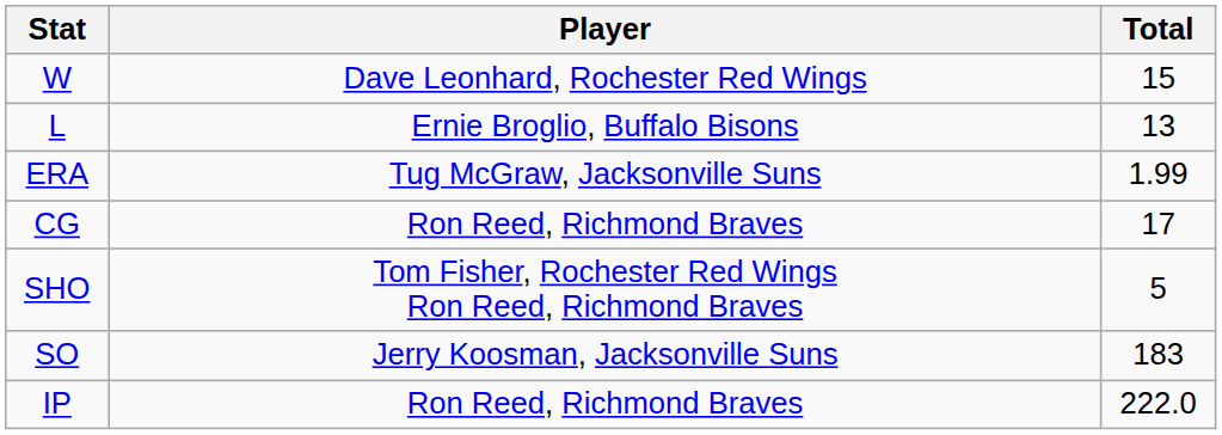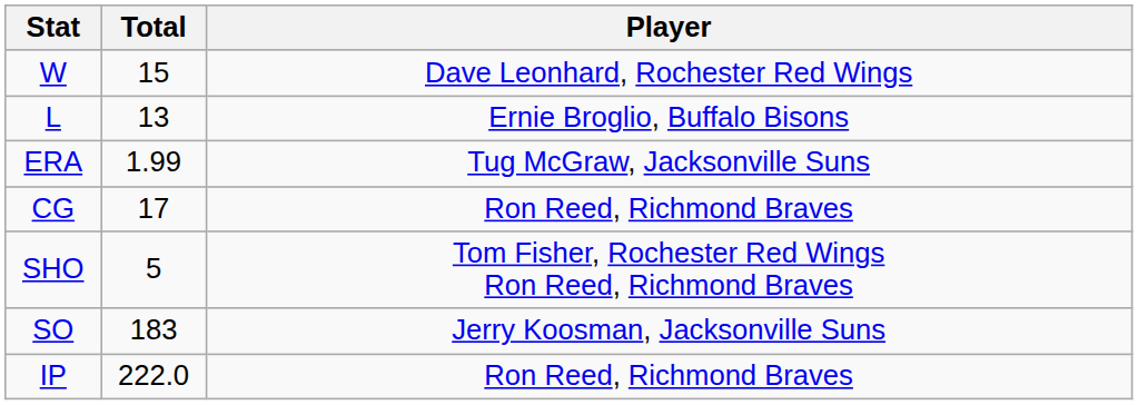 <table class="wikitable" width="40%" style="text-align:center;">
 <tr>
 <th width="5%">Stat</th>
+<th width="5%">Total</th>
 <th width="60%">Player</th>
-<th width="5%">Total</th>
 </tr>
 <tr>
 <td><a href='#'>W</a></td>
+<td>15</td>
 <td><a href='#'>Dave Leonhard</a>, <a href='#'>Rochester Red Wings</a></td>
-<td>15</td>
 </tr>
 <tr>
 <td><a href='#'>L</a></td>
+<td>13</td>
 <td><a href='#'>Ernie Broglio</a>, <a href='#'>Buffalo Bisons</a></td>
-<td>13</td>
 </tr>
 <tr>
 <td><a href='#'>ERA</a></td>
+<td>1.99</td>
 <td><a href='#'>Tug McGraw</a>, <a href='#'>Jacksonville Suns</a></td>
-<td>1.99</td>
 </tr>
 <tr>
 <td><a href='#'>CG</a></td>
+<td>17</td>
 <td><a href='#'>Ron Reed</a>, <a href='#'>Richmond Braves</a></td>
-<td>17</td>
 </tr>
 <tr>
 <td><a href='#'>SHO</a></td>
+<td>5</td>
 <td><a href='#'>Tom Fisher</a>, <a href='#'>Rochester Red Wings</a> <br> <a href='#'>Ron Reed</a>, <a href='#'>Richmond Braves</a></td>
-<td>5</td>
 </tr>
 <tr>
 <td><a href='#'>SO</a></td>
+<td>183</td>
 <td><a href='#'>Jerry Koosman</a>, <a href='#'>Jacksonville Suns</a></td>
-<td>183</td>
 </tr>
 <tr>
 <td><a href='#'>IP</a></td>
+<td>222.0</td>
 <td><a href='#'>Ron Reed</a>, <a href='#'>Richmond Braves</a></td>
-<td>222.0</td>
 </tr>
 </table>
